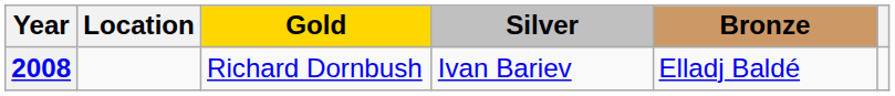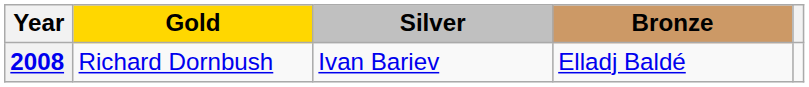 <table class="wikitable unsortable" style="text-align:left; width:85%">
 <tr>
 <th scope="col" style="text-align:center">Year</th>
-<th scope="col" style="text-align:center">Location</th>
 <td scope="col" style="text-align:center; width:30%; background:gold"><strong>Gold</strong></td>
 <td scope="col" style="text-align:center; width:30%; background:silver"><strong>Silver</strong></td>
 <td scope="col" style="text-align:center; width:30%; background:#c96"><strong>Bronze</strong></td>
 <th scope="col" style="text-align:center"></th>
 </tr>
 <tr>
 <th scope="row" style="text-align:left"><a href='#'>2008</a></th>
-<td></td>
 <td> <a href='#'>Richard Dornbush</a></td>
 <td> <a href='#'>Ivan Bariev</a></td>
 <td> <a href='#'>Elladj Baldé</a></td>
 <td></td>
 </tr>
 </table>
